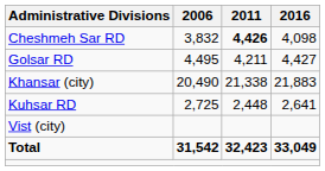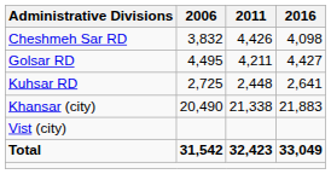 <table class="wikitable">
 <tr>
 <th>Administrative Divisions</th>
 <th>2006</th>
 <th>2011</th>
 <th>2016</th>
 </tr>
 <tr>
 <td><a href='#'>Cheshmeh Sar RD</a></td>
 <td style="text-align: right;">3,832</td>
-<td style="text-align: right;"><strong>4,426</strong></td>
+<td style="text-align: right;">4,426</td>
 <td style="text-align: right;">4,098</td>
 </tr>
 <tr>
 <td><a href='#'>Golsar RD</a></td>
 <td style="text-align: right;">4,495</td>
 <td style="text-align: right;">4,211</td>
 <td style="text-align: right;">4,427</td>
 </tr>
 <tr>
+<td><a href='#'>Kuhsar RD</a></td>
+<td style="text-align: right;">2,725</td>
+<td style="text-align: right;">2,448</td>
+<td style="text-align: right;">2,641</td>
+</tr>
+<tr>
 <td><a href='#'>Khansar</a> (city)</td>
 <td style="text-align: right;">20,490</td>
 <td style="text-align: right;">21,338</td>
 <td style="text-align: right;">21,883</td>
-</tr>
-<tr>
-<td><a href='#'>Kuhsar RD</a></td>
-<td style="text-align: right;">2,725</td>
-<td style="text-align: right;">2,448</td>
-<td style="text-align: right;">2,641</td>
 </tr>
 <tr>
 <td><a href='#'>Vist</a> (city)</td>
 <td style="text-align: right;"></td>
 <td style="text-align: right;"></td>
 <td style="text-align: right;"></td>
 </tr>
 <tr>
 <td><strong>Total</strong></td>
 <td style="text-align: right;"><strong>31,542</strong></td>
 <td style="text-align: right;"><strong>32,423</strong></td>
 <td style="text-align: right;"><strong>33,049</strong></td>
 </tr>
 <tr>
 <td colspan=4></td>
 </tr>
 </table>
